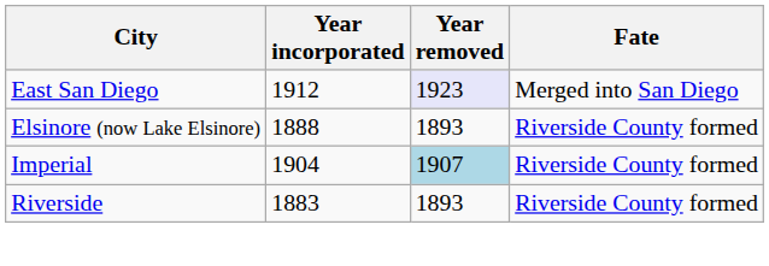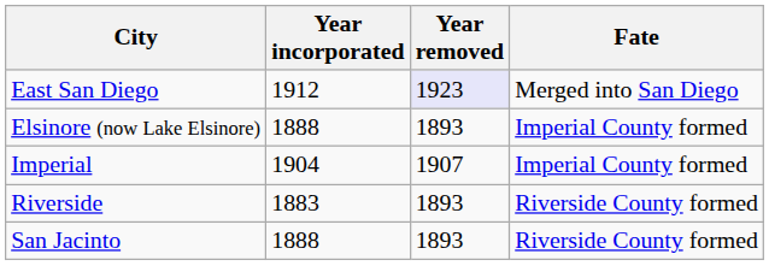 <table class="wikitable sortable">
 <tr>
 <th>City</th>
 <th>Year<br>incorporated</th>
 <th>Year<br>removed</th>
 <th>Fate</th>
 </tr>
 <tr>
 <td><a href='#'>East San Diego</a></td>
 <td>1912</td>
 <td style="background: lavender;">1923</td>
 <td>Merged into <a href='#'>San Diego</a></td>
 </tr>
 <tr>
 <td><a href='#'>Elsinore</a> <small>(now Lake Elsinore)</small></td>
 <td>1888</td>
 <td>1893</td>
-<td><a href='#'>Riverside County</a> formed</td>
+<td><a href='#'>Imperial County</a> formed</td>
 </tr>
 <tr>
 <td><a href='#'>Imperial</a></td>
 <td>1904</td>
-<td style="background: lightblue;">1907</td>
-<td><a href='#'>Riverside County</a> formed</td>
+<td>1907</td>
+<td><a href='#'>Imperial County</a> formed</td>
 </tr>
 <tr>
 <td><a href='#'>Riverside</a></td>
 <td>1883</td>
 <td>1893</td>
 <td><a href='#'>Riverside County</a> formed</td>
 </tr>
+<tr>
+<td><a href='#'>San Jacinto</a></td>
+<td>1888</td>
+<td>1893</td>
+<td><a href='#'>Riverside County</a> formed</td>
+</tr>
 </table>
